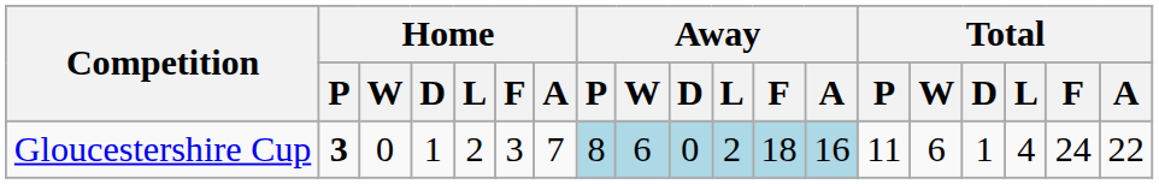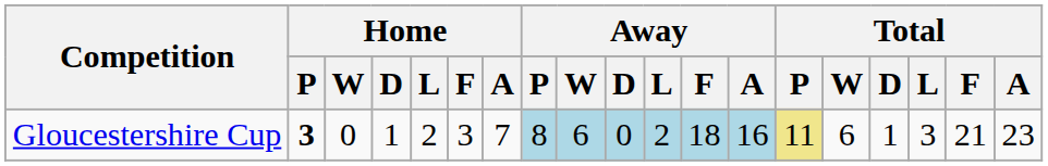 <table class="wikitable" style="text-align:center;">
 <tr>
 <th rowspan="2">Competition</th>
 <th colspan="6">Home</th>
 <th colspan="6">Away</th>
 <th colspan="6">Total</th>
 </tr>
 <tr>
 <th>P</th>
 <th>W</th>
 <th>D</th>
 <th>L</th>
 <th>F</th>
 <th>A</th>
 <th>P</th>
 <th>W</th>
 <th>D</th>
 <th>L</th>
 <th>F</th>
 <th>A</th>
 <th>P</th>
 <th>W</th>
 <th>D</th>
 <th>L</th>
 <th>F</th>
 <th>A</th>
 </tr>
 <tr>
 <td style="text-align:left;"><a href='#'>Gloucestershire Cup</a></td>
 <td><strong>3</strong></td>
 <td>0</td>
 <td>1</td>
 <td>2</td>
 <td>3</td>
 <td>7</td>
 <td style="background-color:#ADD8E6;">8</td>
 <td style="background-color:#ADD8E6;">6</td>
 <td style="background-color:#ADD8E6;">0</td>
 <td style="background-color:#ADD8E6;">2</td>
 <td style="background-color:#ADD8E6;">18</td>
 <td style="background-color:#ADD8E6;">16</td>
-<td>11</td>
+<td style="background: khaki;">11</td>
 <td>6</td>
 <td>1</td>
-<td>4</td>
-<td>24</td>
-<td>22</td>
+<td>3</td>
+<td>21</td>
+<td>23</td>
 </tr>
 </table>
